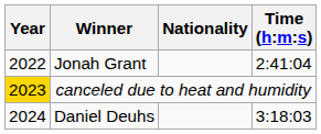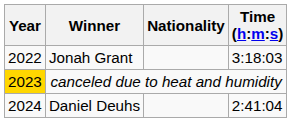 <table class="wikitable sortable" style="font-size: 95%">
 <tr>
 <th>Year</th>
 <th>Winner</th>
 <th>Nationality</th>
 <th>Time<br>(<a href='#'>h</a>:<a href='#'>m</a>:<a href='#'>s</a>)</th>
 </tr>
 <tr>
 <td>2022</td>
 <td>Jonah Grant</td>
 <td></td>
-<td>2:41:04</td>
+<td>3:18:03</td>
 </tr>
 <tr>
 <td style="background: gold;">2023</td>
 <td colspan="3" align="center"><em>canceled due to heat and humidity</em></td>
 </tr>
 <tr>
 <td>2024</td>
 <td>Daniel Deuhs</td>
 <td></td>
-<td>3:18:03</td>
+<td>2:41:04</td>
 </tr>
 <tr>
 </tr>
 </table>
